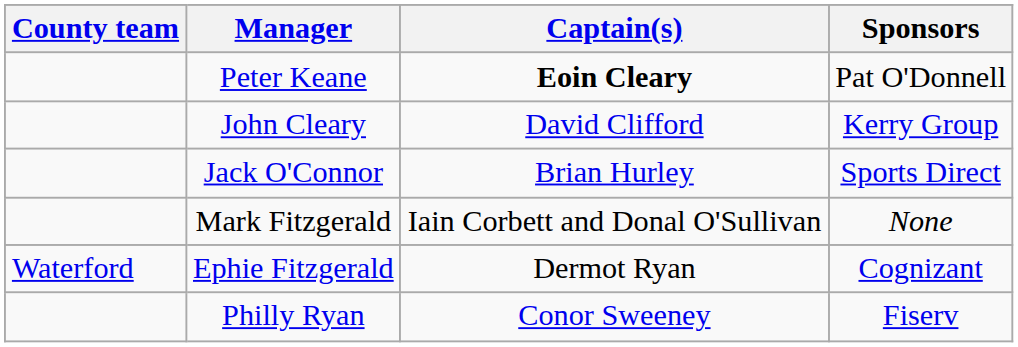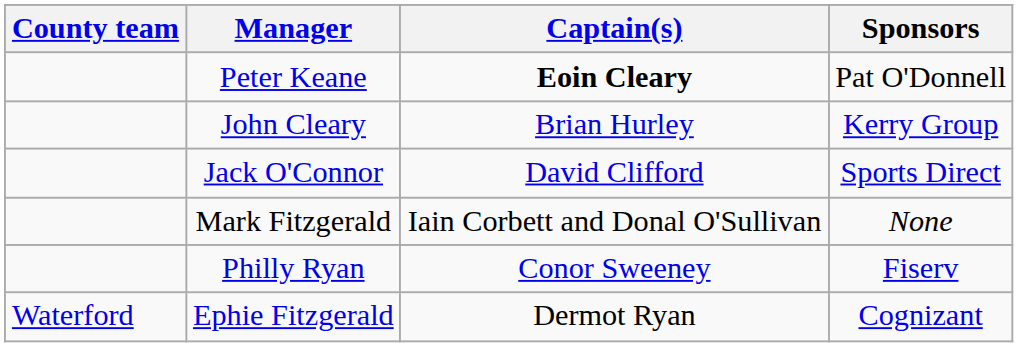 <table class="wikitable sortable" style="text-align:center">
 <tr>
 <th><a href='#'>County team</a></th>
 <th><a href='#'>Manager</a></th>
 <th><a href='#'>Captain(s)</a></th>
 <th>Sponsors</th>
 </tr>
 <tr>
 <td style="text-align:left"> </td>
 <td><a href='#'>Peter Keane</a></td>
 <td><strong>Eoin Cleary</strong></td>
 <td>Pat O'Donnell</td>
 </tr>
 <tr>
 <td style="text-align:left"> </td>
 <td><a href='#'>John Cleary</a></td>
-<td><a href='#'>David Clifford</a></td>
+<td><a href='#'>Brian Hurley</a></td>
 <td><a href='#'>Kerry Group</a></td>
 </tr>
 <tr>
 <td style="text-align:left"> </td>
 <td><a href='#'>Jack O'Connor</a></td>
-<td><a href='#'>Brian Hurley</a></td>
+<td><a href='#'>David Clifford</a></td>
 <td><a href='#'>Sports Direct</a></td>
 </tr>
 <tr>
 <td style="text-align:left"> </td>
 <td>Mark Fitzgerald</td>
 <td>Iain Corbett and Donal O'Sullivan</td>
 <td><em>None</em></td>
 </tr>
 <tr>
+<td style="text-align:left"> </td>
+<td><a href='#'>Philly Ryan</a></td>
+<td><a href='#'>Conor Sweeney</a></td>
+<td><a href='#'>Fiserv</a></td>
+</tr>
+<tr>
 <td style="text-align:left"> <a href='#'>Waterford</a></td>
 <td><a href='#'>Ephie Fitzgerald</a></td>
 <td>Dermot Ryan</td>
 <td><a href='#'>Cognizant</a></td>
 </tr>
-<tr>
-<td style="text-align:left"> </td>
-<td><a href='#'>Philly Ryan</a></td>
-<td><a href='#'>Conor Sweeney</a></td>
-<td><a href='#'>Fiserv</a></td>
-</tr>
 </table>
